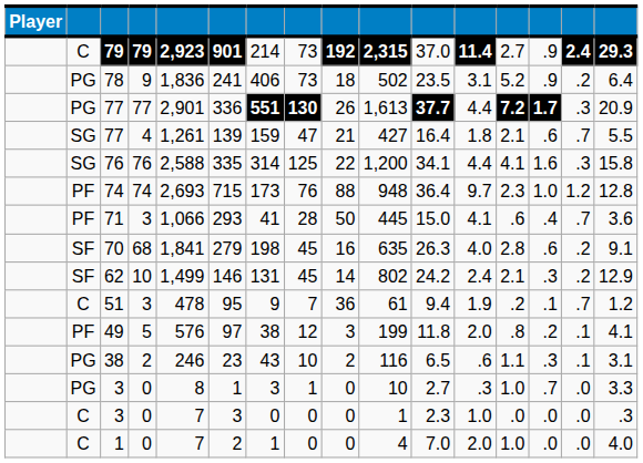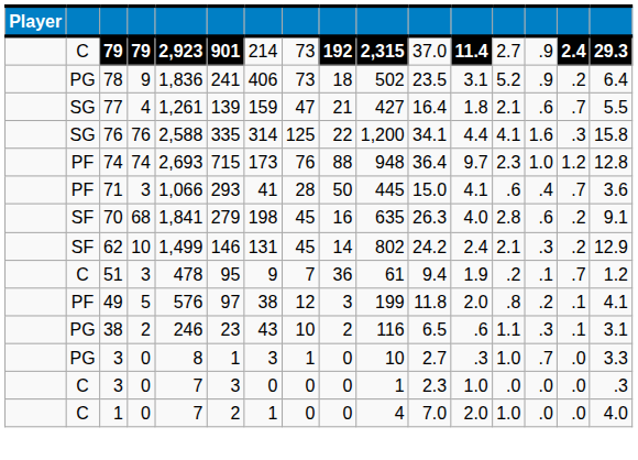 <table class="wikitable sortable" style="font-size: 95%; text-align:right;">
 <tr>
 <th style="background:#007FC5; color:#FFFFFF; border-top:#010101 3px solid; border-bottom:#010101 3px solid;">Player</th>
 <th style="background:#007FC5; color:#FFFFFF; border-top:#010101 3px solid; border-bottom:#010101 3px solid;"></th>
 <th style="background:#007FC5; color:#FFFFFF; border-top:#010101 3px solid; border-bottom:#010101 3px solid;"></th>
 <th style="background:#007FC5; color:#FFFFFF; border-top:#010101 3px solid; border-bottom:#010101 3px solid;"></th>
 <th style="background:#007FC5; color:#FFFFFF; border-top:#010101 3px solid; border-bottom:#010101 3px solid;"></th>
 <th style="background:#007FC5; color:#FFFFFF; border-top:#010101 3px solid; border-bottom:#010101 3px solid;"></th>
 <th style="background:#007FC5; color:#FFFFFF; border-top:#010101 3px solid; border-bottom:#010101 3px solid;"></th>
 <th style="background:#007FC5; color:#FFFFFF; border-top:#010101 3px solid; border-bottom:#010101 3px solid;"></th>
 <th style="background:#007FC5; color:#FFFFFF; border-top:#010101 3px solid; border-bottom:#010101 3px solid;"></th>
 <th style="background:#007FC5; color:#FFFFFF; border-top:#010101 3px solid; border-bottom:#010101 3px solid;"></th>
 <th style="background:#007FC5; color:#FFFFFF; border-top:#010101 3px solid; border-bottom:#010101 3px solid;"></th>
 <th style="background:#007FC5; color:#FFFFFF; border-top:#010101 3px solid; border-bottom:#010101 3px solid;"></th>
 <th style="background:#007FC5; color:#FFFFFF; border-top:#010101 3px solid; border-bottom:#010101 3px solid;"></th>
 <th style="background:#007FC5; color:#FFFFFF; border-top:#010101 3px solid; border-bottom:#010101 3px solid;"></th>
 <th style="background:#007FC5; color:#FFFFFF; border-top:#010101 3px solid; border-bottom:#010101 3px solid;"></th>
 <th style="background:#007FC5; color:#FFFFFF; border-top:#010101 3px solid; border-bottom:#010101 3px solid;"></th>
 </tr>
 <tr>
 <td style="text-align:left;"></td>
 <td style="text-align:center;">C</td>
 <td style="background:#010101; color:#FFFFFF;"><strong>79</strong></td>
 <td style="background:#010101; color:#FFFFFF;"><strong>79</strong></td>
 <td style="background:#010101; color:#FFFFFF;"><strong>2,923</strong></td>
 <td style="background:#010101; color:#FFFFFF;"><strong>901</strong></td>
 <td>214</td>
 <td>73</td>
 <td style="background:#010101; color:#FFFFFF;"><strong>192</strong></td>
 <td style="background:#010101; color:#FFFFFF;"><strong>2,315</strong></td>
 <td>37.0</td>
 <td style="background:#010101; color:#FFFFFF;"><strong>11.4</strong></td>
 <td>2.7</td>
 <td>.9</td>
 <td style="background:#010101; color:#FFFFFF;"><strong>2.4</strong></td>
 <td style="background:#010101; color:#FFFFFF;"><strong>29.3</strong></td>
 </tr>
 <tr>
 <td style="text-align:left;"></td>
 <td style="text-align:center;">PG</td>
 <td>78</td>
 <td>9</td>
 <td>1,836</td>
 <td>241</td>
 <td>406</td>
 <td>73</td>
 <td>18</td>
 <td>502</td>
 <td>23.5</td>
 <td>3.1</td>
 <td>5.2</td>
 <td>.9</td>
 <td>.2</td>
 <td>6.4</td>
-</tr>
-<tr>
-<td style="text-align:left;"></td>
-<td style="text-align:center;">PG</td>
-<td>77</td>
-<td>77</td>
-<td>2,901</td>
-<td>336</td>
-<td style="background:#010101; color:#FFFFFF;"><strong>551</strong></td>
-<td style="background:#010101; color:#FFFFFF;"><strong>130</strong></td>
-<td>26</td>
-<td>1,613</td>
-<td style="background:#010101; color:#FFFFFF;"><strong>37.7</strong></td>
-<td>4.4</td>
-<td style="background:#010101; color:#FFFFFF;"><strong>7.2</strong></td>
-<td style="background:#010101; color:#FFFFFF;"><strong>1.7</strong></td>
-<td>.3</td>
-<td>20.9</td>
 </tr>
 <tr>
 <td style="text-align:left;"></td>
 <td style="text-align:center;">SG</td>
 <td>77</td>
 <td>4</td>
 <td>1,261</td>
 <td>139</td>
 <td>159</td>
 <td>47</td>
 <td>21</td>
 <td>427</td>
 <td>16.4</td>
 <td>1.8</td>
 <td>2.1</td>
 <td>.6</td>
 <td>.7</td>
 <td>5.5</td>
 </tr>
 <tr>
 <td style="text-align:left;"></td>
 <td style="text-align:center;">SG</td>
 <td>76</td>
 <td>76</td>
 <td>2,588</td>
 <td>335</td>
 <td>314</td>
 <td>125</td>
 <td>22</td>
 <td>1,200</td>
 <td>34.1</td>
 <td>4.4</td>
 <td>4.1</td>
 <td>1.6</td>
 <td>.3</td>
 <td>15.8</td>
 </tr>
 <tr>
 <td style="text-align:left;"></td>
 <td style="text-align:center;">PF</td>
 <td>74</td>
 <td>74</td>
 <td>2,693</td>
 <td>715</td>
 <td>173</td>
 <td>76</td>
 <td>88</td>
 <td>948</td>
 <td>36.4</td>
 <td>9.7</td>
 <td>2.3</td>
 <td>1.0</td>
 <td>1.2</td>
 <td>12.8</td>
 </tr>
 <tr>
 <td style="text-align:left;"></td>
 <td style="text-align:center;">PF</td>
 <td>71</td>
 <td>3</td>
 <td>1,066</td>
 <td>293</td>
 <td>41</td>
 <td>28</td>
 <td>50</td>
 <td>445</td>
 <td>15.0</td>
 <td>4.1</td>
 <td>.6</td>
 <td>.4</td>
 <td>.7</td>
 <td>3.6</td>
 </tr>
 <tr>
 <td style="text-align:left;"></td>
 <td style="text-align:center;">SF</td>
 <td>70</td>
 <td>68</td>
 <td>1,841</td>
 <td>279</td>
 <td>198</td>
 <td>45</td>
 <td>16</td>
 <td>635</td>
 <td>26.3</td>
 <td>4.0</td>
 <td>2.8</td>
 <td>.6</td>
 <td>.2</td>
 <td>9.1</td>
 </tr>
 <tr>
 <td style="text-align:left;"></td>
 <td style="text-align:center;">SF</td>
 <td>62</td>
 <td>10</td>
 <td>1,499</td>
 <td>146</td>
 <td>131</td>
 <td>45</td>
 <td>14</td>
 <td>802</td>
 <td>24.2</td>
 <td>2.4</td>
 <td>2.1</td>
 <td>.3</td>
 <td>.2</td>
 <td>12.9</td>
 </tr>
 <tr>
 <td style="text-align:left;"></td>
 <td style="text-align:center;">C</td>
 <td>51</td>
 <td>3</td>
 <td>478</td>
 <td>95</td>
 <td>9</td>
 <td>7</td>
 <td>36</td>
 <td>61</td>
 <td>9.4</td>
 <td>1.9</td>
 <td>.2</td>
 <td>.1</td>
 <td>.7</td>
 <td>1.2</td>
 </tr>
 <tr>
 <td style="text-align:left;"></td>
 <td style="text-align:center;">PF</td>
 <td>49</td>
 <td>5</td>
 <td>576</td>
 <td>97</td>
 <td>38</td>
 <td>12</td>
 <td>3</td>
 <td>199</td>
 <td>11.8</td>
 <td>2.0</td>
 <td>.8</td>
 <td>.2</td>
 <td>.1</td>
 <td>4.1</td>
 </tr>
 <tr>
 <td style="text-align:left;"></td>
 <td style="text-align:center;">PG</td>
 <td>38</td>
 <td>2</td>
 <td>246</td>
 <td>23</td>
 <td>43</td>
 <td>10</td>
 <td>2</td>
 <td>116</td>
 <td>6.5</td>
 <td>.6</td>
 <td>1.1</td>
 <td>.3</td>
 <td>.1</td>
 <td>3.1</td>
 </tr>
 <tr>
 <td style="text-align:left;"></td>
 <td style="text-align:center;">PG</td>
 <td>3</td>
 <td>0</td>
 <td>8</td>
 <td>1</td>
 <td>3</td>
 <td>1</td>
 <td>0</td>
 <td>10</td>
 <td>2.7</td>
 <td>.3</td>
 <td>1.0</td>
 <td>.7</td>
 <td>.0</td>
 <td>3.3</td>
 </tr>
 <tr>
 <td style="text-align:left;"></td>
 <td style="text-align:center;">C</td>
 <td>3</td>
 <td>0</td>
 <td>7</td>
 <td>3</td>
 <td>0</td>
 <td>0</td>
 <td>0</td>
 <td>1</td>
 <td>2.3</td>
 <td>1.0</td>
 <td>.0</td>
 <td>.0</td>
 <td>.0</td>
 <td>.3</td>
 </tr>
 <tr>
 <td style="text-align:left;"></td>
 <td style="text-align:center;">C</td>
 <td>1</td>
 <td>0</td>
 <td>7</td>
 <td>2</td>
 <td>1</td>
 <td>0</td>
 <td>0</td>
 <td>4</td>
 <td>7.0</td>
 <td>2.0</td>
 <td>1.0</td>
 <td>.0</td>
 <td>.0</td>
 <td>4.0</td>
 </tr>
 </table>
